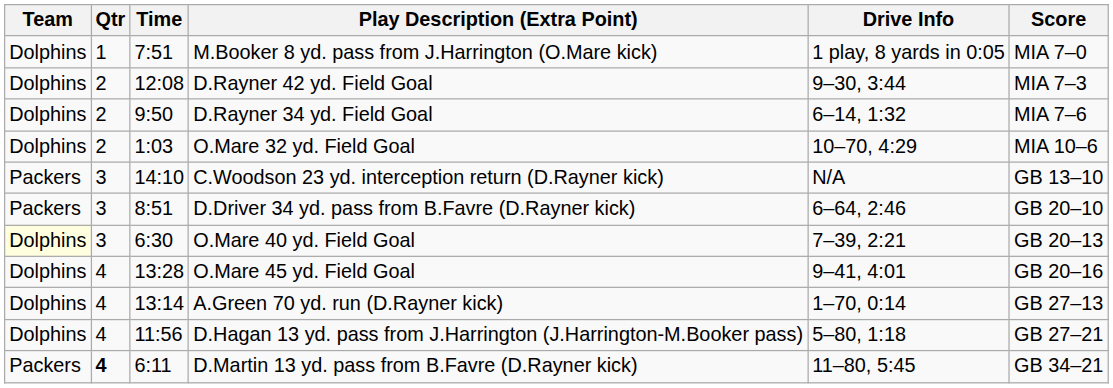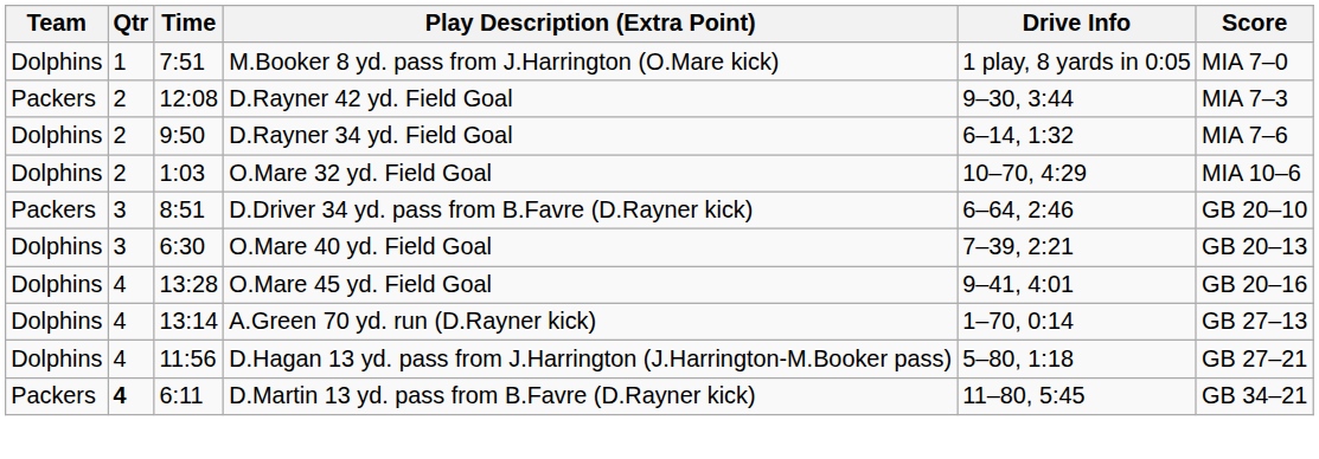 <table class="wikitable">
 <tr>
 <th>Team</th>
 <th>Qtr</th>
 <th>Time</th>
 <th>Play Description (Extra Point)</th>
 <th>Drive Info</th>
 <th>Score</th>
 </tr>
 <tr>
 <td>Dolphins</td>
 <td>1</td>
 <td>7:51</td>
 <td>M.Booker 8 yd. pass from J.Harrington (O.Mare kick)</td>
 <td>1 play, 8 yards in 0:05</td>
 <td>MIA 7–0</td>
 </tr>
 <tr>
-<td>Dolphins</td>
+<td>Packers</td>
 <td>2</td>
 <td>12:08</td>
 <td>D.Rayner 42 yd. Field Goal</td>
 <td>9–30, 3:44</td>
 <td>MIA 7–3</td>
 </tr>
 <tr>
 <td>Dolphins</td>
 <td>2</td>
 <td>9:50</td>
 <td>D.Rayner 34 yd. Field Goal</td>
 <td>6–14, 1:32</td>
 <td>MIA 7–6</td>
 </tr>
 <tr>
 <td>Dolphins</td>
 <td>2</td>
 <td>1:03</td>
 <td>O.Mare 32 yd. Field Goal</td>
 <td>10–70, 4:29</td>
 <td>MIA 10–6</td>
 </tr>
 <tr>
 <td>Packers</td>
 <td>3</td>
-<td>14:10</td>
-<td>C.Woodson 23 yd. interception return (D.Rayner kick)</td>
-<td>N/A</td>
-<td>GB 13–10</td>
-</tr>
-<tr>
-<td>Packers</td>
-<td>3</td>
 <td>8:51</td>
 <td>D.Driver 34 yd. pass from B.Favre (D.Rayner kick)</td>
 <td>6–64, 2:46</td>
 <td>GB 20–10</td>
 </tr>
 <tr>
-<td style="background: lightyellow;">Dolphins</td>
+<td>Dolphins</td>
 <td>3</td>
 <td>6:30</td>
 <td>O.Mare 40 yd. Field Goal</td>
 <td>7–39, 2:21</td>
 <td>GB 20–13</td>
 </tr>
 <tr>
 <td>Dolphins</td>
 <td>4</td>
 <td>13:28</td>
 <td>O.Mare 45 yd. Field Goal</td>
 <td>9–41, 4:01</td>
 <td>GB 20–16</td>
 </tr>
 <tr>
 <td>Dolphins</td>
 <td>4</td>
 <td>13:14</td>
 <td>A.Green 70 yd. run (D.Rayner kick)</td>
 <td>1–70, 0:14</td>
 <td>GB 27–13</td>
 </tr>
 <tr>
 <td>Dolphins</td>
 <td>4</td>
 <td>11:56</td>
 <td>D.Hagan 13 yd. pass from J.Harrington (J.Harrington-M.Booker pass)</td>
 <td>5–80, 1:18</td>
 <td>GB 27–21</td>
 </tr>
 <tr>
 <td>Packers</td>
 <td><strong>4</strong></td>
 <td>6:11</td>
 <td>D.Martin 13 yd. pass from B.Favre (D.Rayner kick)</td>
 <td>11–80, 5:45</td>
 <td>GB 34–21</td>
 </tr>
 </table>
